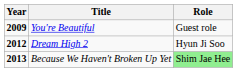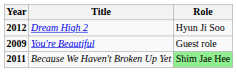 <table class="wikitable" border="1">
 <tr>
 <th scope="col">Year</th>
 <th scope="col">Title</th>
 <th scope="col">Role</th>
 </tr>
 <tr>
+<td><strong>2012</strong></td>
+<td><em><a href='#'>Dream High 2</a></em></td>
+<td>Hyun Ji Soo</td>
+</tr>
+<tr>
 <td><strong>2009</strong></td>
 <td><em><a href='#'>You're Beautiful</a></em></td>
 <td>Guest role</td>
 </tr>
 <tr>
-<td><strong>2012</strong></td>
-<td><em><a href='#'>Dream High 2</a></em></td>
-<td>Hyun Ji Soo</td>
-</tr>
-<tr>
-<td><strong>2013</strong></td>
+<td><strong>2011</strong></td>
 <td><em>Because We Haven't Broken Up Yet</em></td>
 <td style="background: lightgreen;">Shim Jae Hee</td>
 </tr>
 </table>
